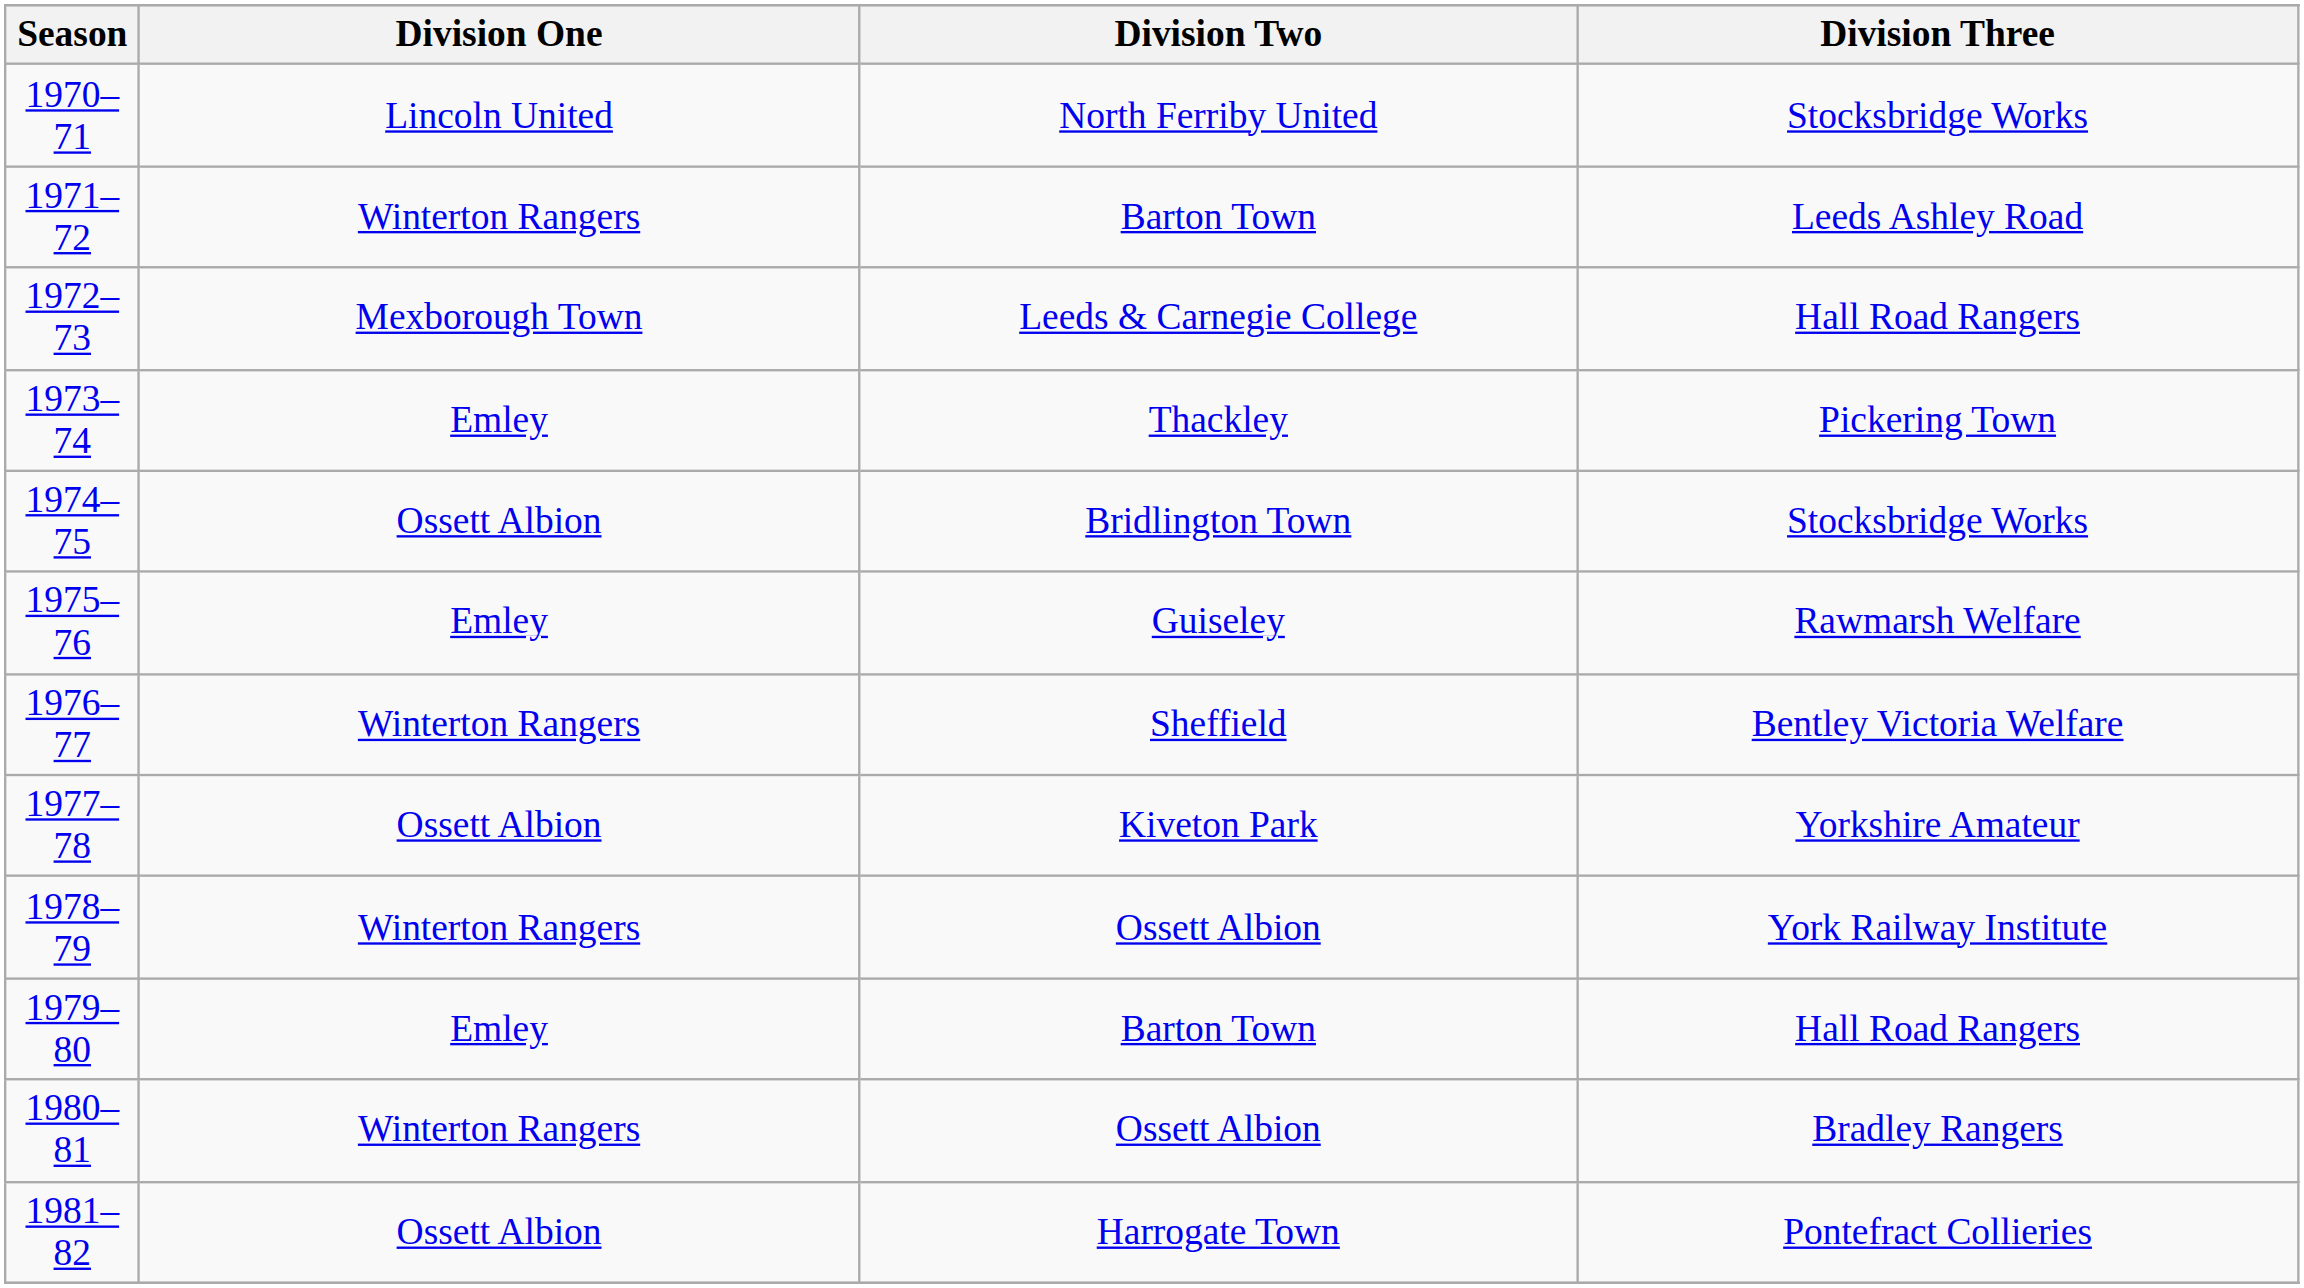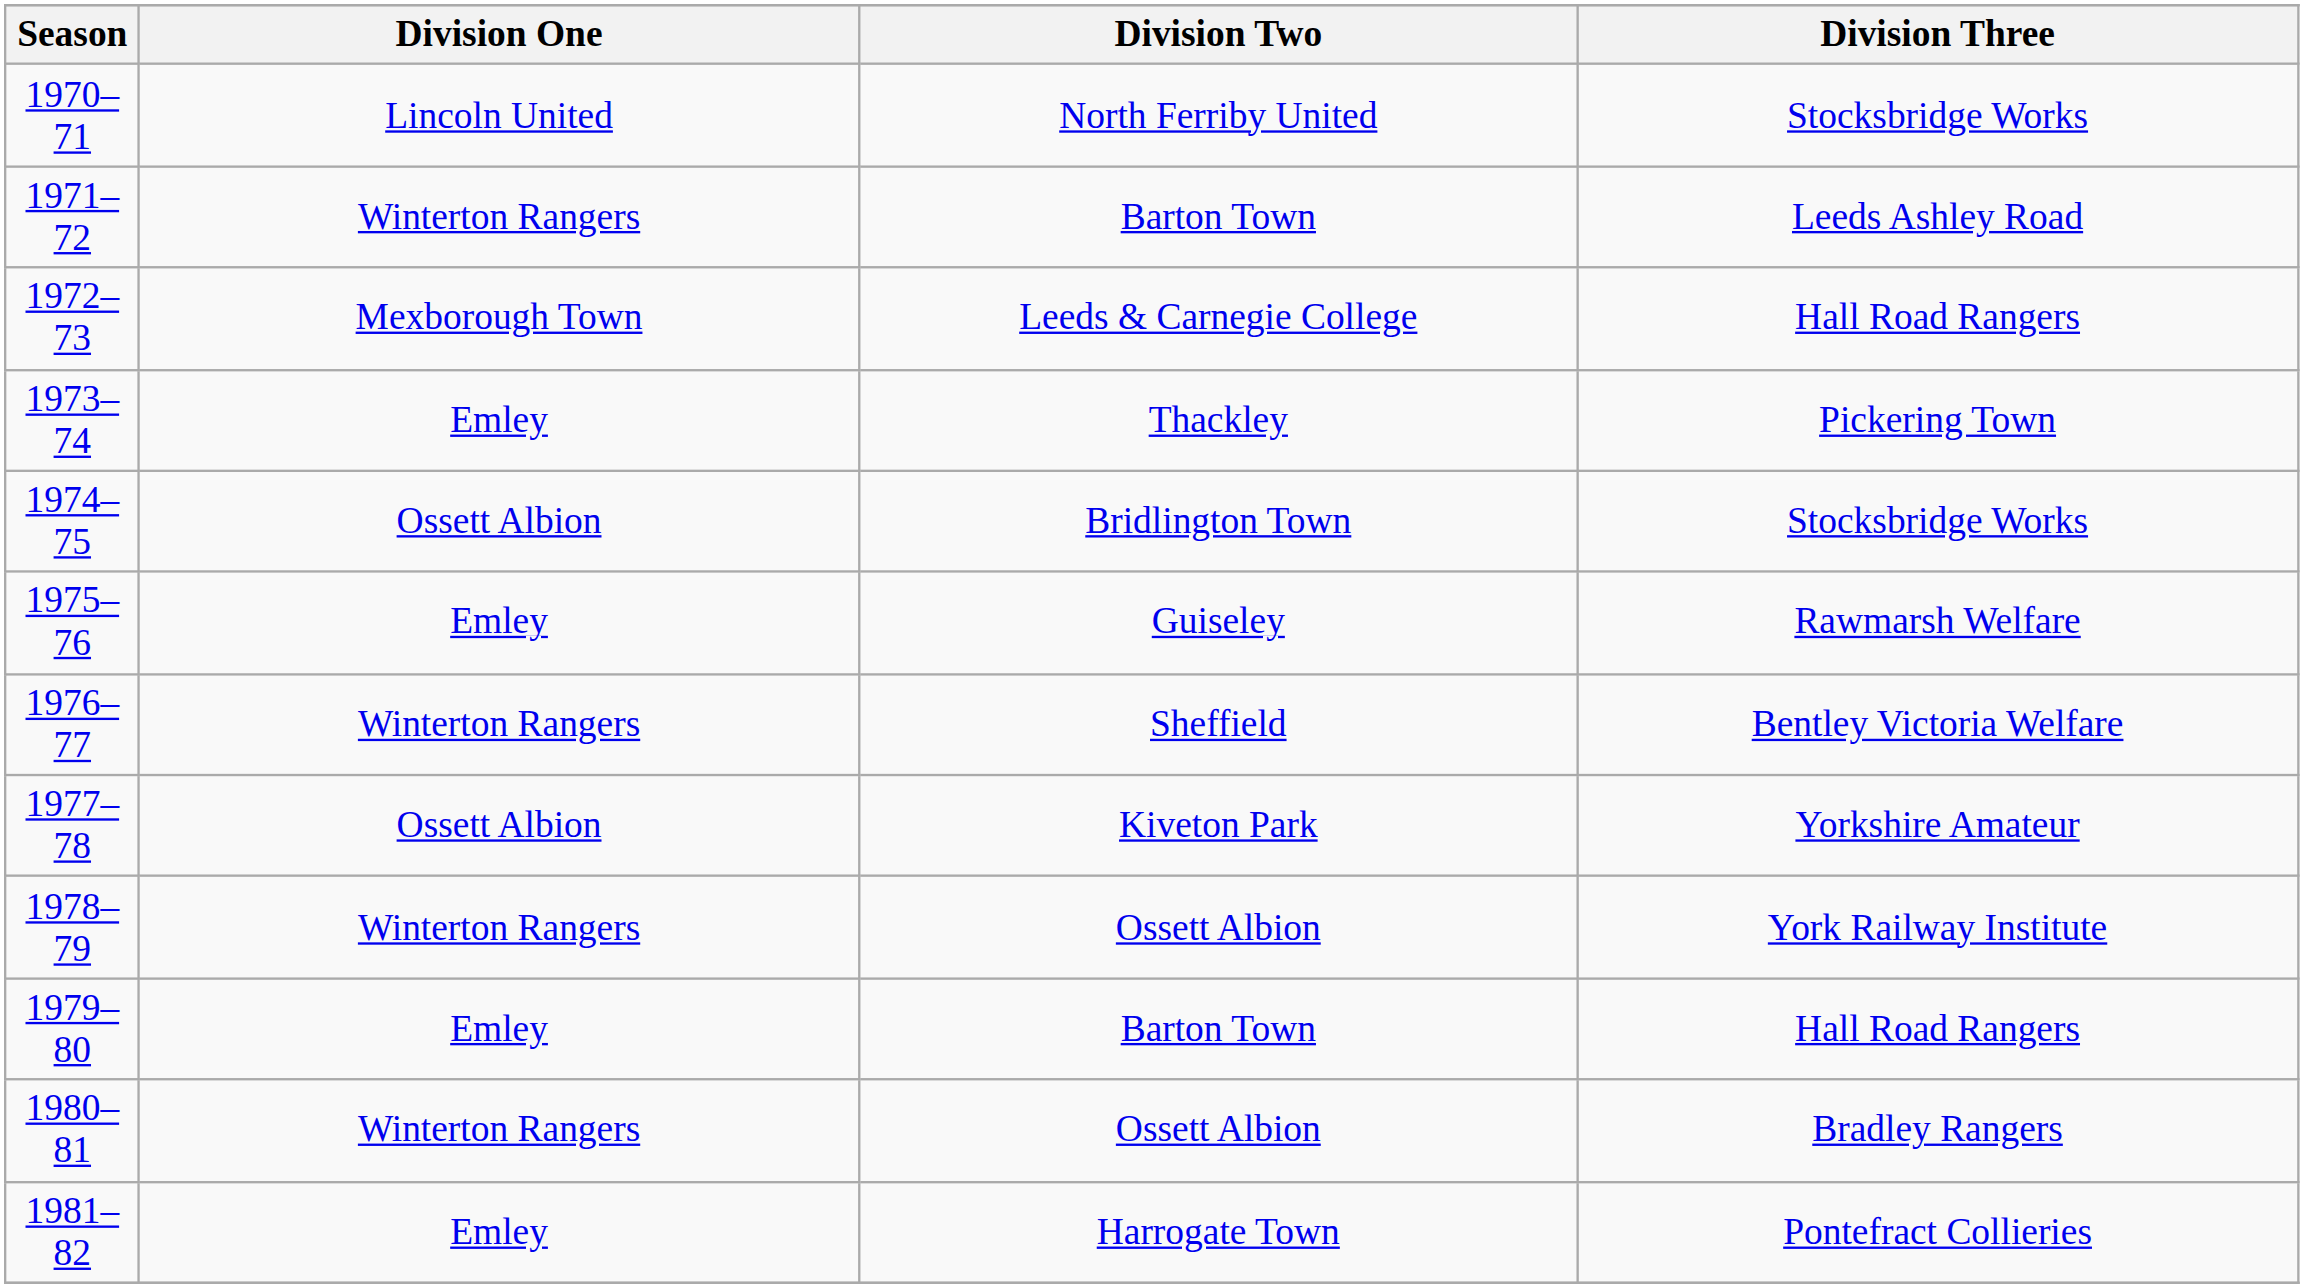 <table class="wikitable" style="text-align: center">
 <tr>
 </tr>
 <tr>
 <th width=50>Season</th>
 <th width=300>Division One</th>
 <th width=300>Division Two</th>
 <th width=300>Division Three</th>
 </tr>
 <tr>
 <td><a href='#'>1970–71</a></td>
 <td><a href='#'>Lincoln United</a></td>
 <td><a href='#'>North Ferriby United</a></td>
 <td><a href='#'>Stocksbridge Works</a></td>
 </tr>
 <tr>
 <td><a href='#'>1971–72</a></td>
 <td><a href='#'>Winterton Rangers</a></td>
 <td><a href='#'>Barton Town</a></td>
 <td><a href='#'>Leeds Ashley Road</a></td>
 </tr>
 <tr>
 <td><a href='#'>1972–73</a></td>
 <td><a href='#'>Mexborough Town</a></td>
 <td><a href='#'>Leeds & Carnegie College</a></td>
 <td><a href='#'>Hall Road Rangers</a></td>
 </tr>
 <tr>
 <td><a href='#'>1973–74</a></td>
 <td><a href='#'>Emley</a></td>
 <td><a href='#'>Thackley</a></td>
 <td><a href='#'>Pickering Town</a></td>
 </tr>
 <tr>
 <td><a href='#'>1974–75</a></td>
 <td><a href='#'>Ossett Albion</a></td>
 <td><a href='#'>Bridlington Town</a></td>
 <td><a href='#'>Stocksbridge Works</a></td>
 </tr>
 <tr>
 <td><a href='#'>1975–76</a></td>
 <td><a href='#'>Emley</a></td>
 <td><a href='#'>Guiseley</a></td>
 <td><a href='#'>Rawmarsh Welfare</a></td>
 </tr>
 <tr>
 <td><a href='#'>1976–77</a></td>
 <td><a href='#'>Winterton Rangers</a></td>
 <td><a href='#'>Sheffield</a></td>
 <td><a href='#'>Bentley Victoria Welfare</a></td>
 </tr>
 <tr>
 <td><a href='#'>1977–78</a></td>
 <td><a href='#'>Ossett Albion</a></td>
 <td><a href='#'>Kiveton Park</a></td>
 <td><a href='#'>Yorkshire Amateur</a></td>
 </tr>
 <tr>
 <td><a href='#'>1978–79</a></td>
 <td><a href='#'>Winterton Rangers</a></td>
 <td><a href='#'>Ossett Albion</a></td>
 <td><a href='#'>York Railway Institute</a></td>
 </tr>
 <tr>
 <td><a href='#'>1979–80</a></td>
 <td><a href='#'>Emley</a></td>
 <td><a href='#'>Barton Town</a></td>
 <td><a href='#'>Hall Road Rangers</a></td>
 </tr>
 <tr>
 <td><a href='#'>1980–81</a></td>
 <td><a href='#'>Winterton Rangers</a></td>
 <td><a href='#'>Ossett Albion</a></td>
 <td><a href='#'>Bradley Rangers</a></td>
 </tr>
 <tr>
 <td><a href='#'>1981–82</a></td>
-<td><a href='#'>Ossett Albion</a></td>
+<td><a href='#'>Emley</a></td>
 <td><a href='#'>Harrogate Town</a></td>
 <td><a href='#'>Pontefract Collieries</a></td>
 </tr>
 <tr>
 </tr>
 </table>
